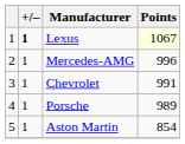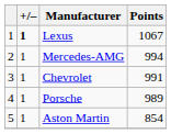 <table class="wikitable" style="font-size: 95%;">
 <tr>
 <th scope="col"></th>
 <th scope="col">+/–</th>
 <th scope="col">Manufacturer</th>
 <th scope="col">Points</th>
 </tr>
 <tr>
 <td align=center>1</td>
 <td align="left"><strong> 1</strong></td>
 <td> <a href='#'>Lexus</a></td>
-<td align=right style="background: lightyellow;">1067</td>
+<td align=right>1067</td>
 </tr>
 <tr>
 <td align=center>2</td>
 <td align="left"> 1</td>
 <td> <a href='#'>Mercedes-AMG</a></td>
-<td align=right>996</td>
+<td align=right>994</td>
 </tr>
 <tr>
 <td align=center>3</td>
 <td align="left"> 1</td>
 <td> <a href='#'>Chevrolet</a></td>
 <td align=right>991</td>
 </tr>
 <tr>
 <td align=center>4</td>
 <td align="left"> 1</td>
 <td> <a href='#'>Porsche</a></td>
 <td align=right>989</td>
 </tr>
 <tr>
 <td align=center>5</td>
 <td align="left"> 1</td>
 <td> <a href='#'>Aston Martin</a></td>
 <td align=right>854</td>
 </tr>
 <tr>
 </tr>
 </table>
